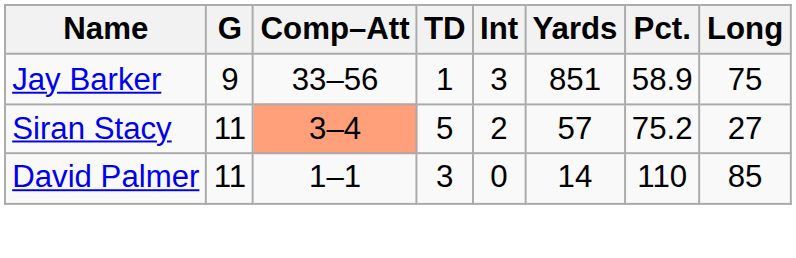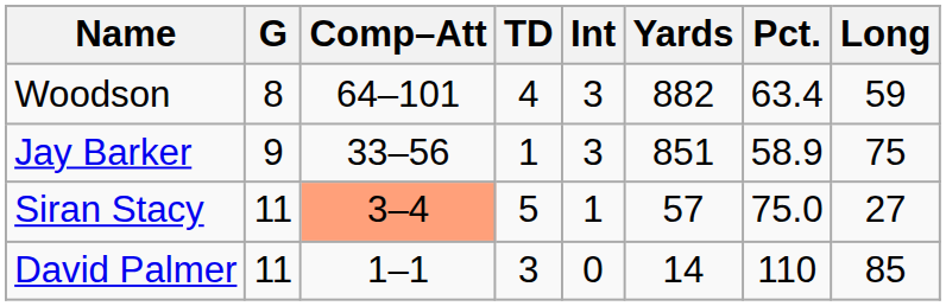 <table class=wikitable style="text-align:center;">
 <tr>
 <th>Name</th>
 <th>G</th>
 <th>Comp–Att</th>
 <th>TD</th>
 <th>Int</th>
 <th>Yards</th>
 <th>Pct.</th>
 <th>Long</th>
+</tr>
+<tr>
+<td align=left>Woodson</td>
+<td>8</td>
+<td>64–101</td>
+<td>4</td>
+<td>3</td>
+<td>882</td>
+<td>63.4</td>
+<td>59</td>
 </tr>
 <tr>
 <td align=left><a href='#'>Jay Barker</a></td>
 <td>9</td>
 <td>33–56</td>
 <td>1</td>
 <td>3</td>
 <td>851</td>
 <td>58.9</td>
 <td>75</td>
 </tr>
 <tr>
 <td align=left><a href='#'>Siran Stacy</a></td>
 <td>11</td>
 <td style="background: lightsalmon;">3–4</td>
 <td>5</td>
-<td>2</td>
+<td>1</td>
 <td>57</td>
-<td>75.2</td>
+<td>75.0</td>
 <td>27</td>
 </tr>
 <tr>
 <td align=left><a href='#'>David Palmer</a></td>
 <td>11</td>
 <td>1–1</td>
 <td>3</td>
 <td>0</td>
 <td>14</td>
 <td>110</td>
 <td>85</td>
 </tr>
 </table>
